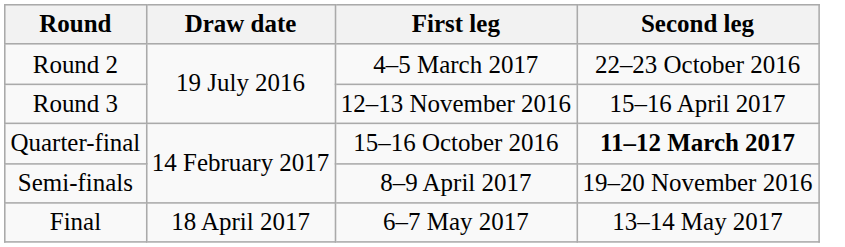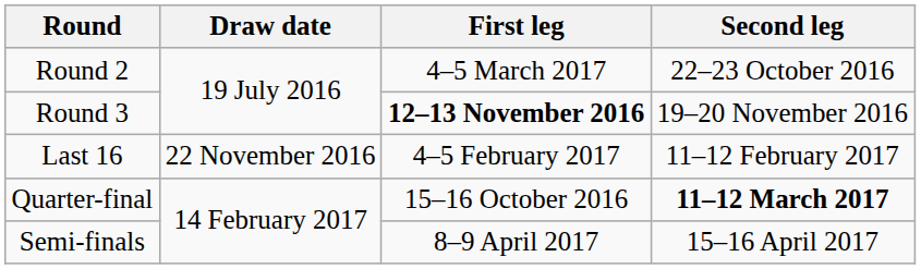 <table class="wikitable" style="text-align:center">
 <tr>
 <th>Round</th>
 <th>Draw date</th>
 <th>First leg</th>
 <th>Second leg</th>
 </tr>
 <tr>
 <td>Round 2</td>
 <td rowspan=2>19 July 2016</td>
 <td>4–5 March 2017</td>
 <td>22–23 October 2016</td>
 </tr>
 <tr>
 <td>Round 3</td>
-<td>12–13 November 2016</td>
-<td>15–16 April 2017</td>
+<td><strong>12–13 November 2016</strong></td>
+<td>19–20 November 2016</td>
+</tr>
+<tr>
+<td>Last 16</td>
+<td>22 November 2016</td>
+<td>4–5 February 2017</td>
+<td>11–12 February 2017</td>
 </tr>
 <tr>
 <td>Quarter-final</td>
 <td rowspan=2>14 February 2017</td>
 <td>15–16 October 2016</td>
 <td><strong>11–12 March 2017</strong></td>
 </tr>
 <tr>
 <td>Semi-finals</td>
 <td>8–9 April 2017</td>
-<td>19–20 November 2016</td>
-</tr>
-<tr>
-<td>Final</td>
-<td>18 April 2017</td>
-<td>6–7 May 2017</td>
-<td>13–14 May 2017</td>
+<td>15–16 April 2017</td>
 </tr>
 </table>
